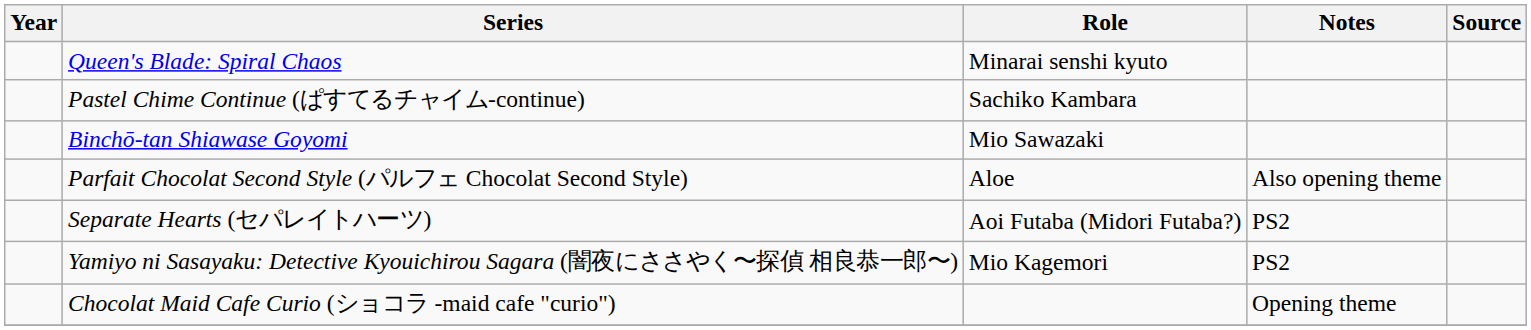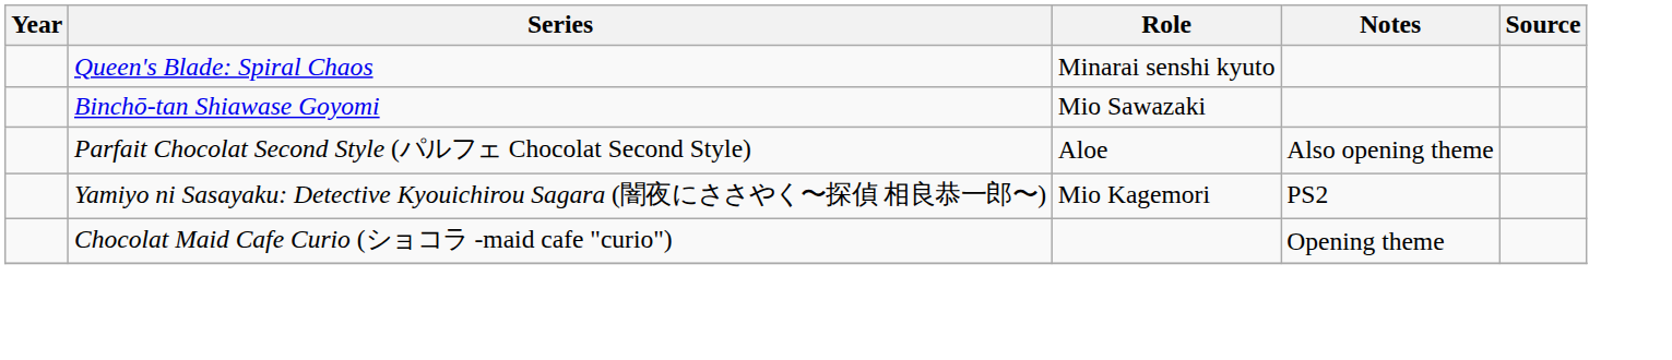 <table class="wikitable sortable plainrowheaders">
 <tr>
 <th>Year</th>
 <th>Series</th>
 <th>Role</th>
 <th class="unsortable">Notes</th>
 <th class="unsortable">Source</th>
 </tr>
 <tr>
 <td></td>
 <td><em><a href='#'>Queen's Blade: Spiral Chaos</a></em></td>
 <td>Minarai senshi kyuto </td>
-<td></td>
-<td></td>
-</tr>
-<tr>
-<td></td>
-<td><em>Pastel Chime Continue</em> (ぱすてるチャイム-continue)</td>
-<td>Sachiko Kambara</td>
 <td></td>
 <td></td>
 </tr>
 <tr>
 <td></td>
 <td><em><a href='#'>Binchō-tan Shiawase Goyomi</a></em></td>
 <td>Mio Sawazaki</td>
 <td></td>
 <td></td>
 </tr>
 <tr>
 <td></td>
 <td><em>Parfait Chocolat Second Style</em> (パルフェ Chocolat Second Style)</td>
 <td>Aloe</td>
 <td>Also opening theme</td>
 <td></td>
 </tr>
 <tr>
 <td></td>
-<td><em>Separate Hearts</em> (セパレイトハーツ)</td>
-<td>Aoi Futaba (Midori Futaba?)</td>
-<td>PS2</td>
-<td></td>
-</tr>
-<tr>
-<td></td>
 <td><em>Yamiyo ni Sasayaku: Detective Kyouichirou Sagara</em> (闇夜にささやく〜探偵 相良恭一郎〜)</td>
 <td>Mio Kagemori</td>
 <td>PS2</td>
 <td></td>
 </tr>
 <tr>
 <td></td>
 <td><em>Chocolat Maid Cafe Curio</em> (ショコラ -maid cafe "curio")</td>
 <td></td>
 <td>Opening theme</td>
 <td></td>
 </tr>
 <tr>
 </tr>
 </table>
